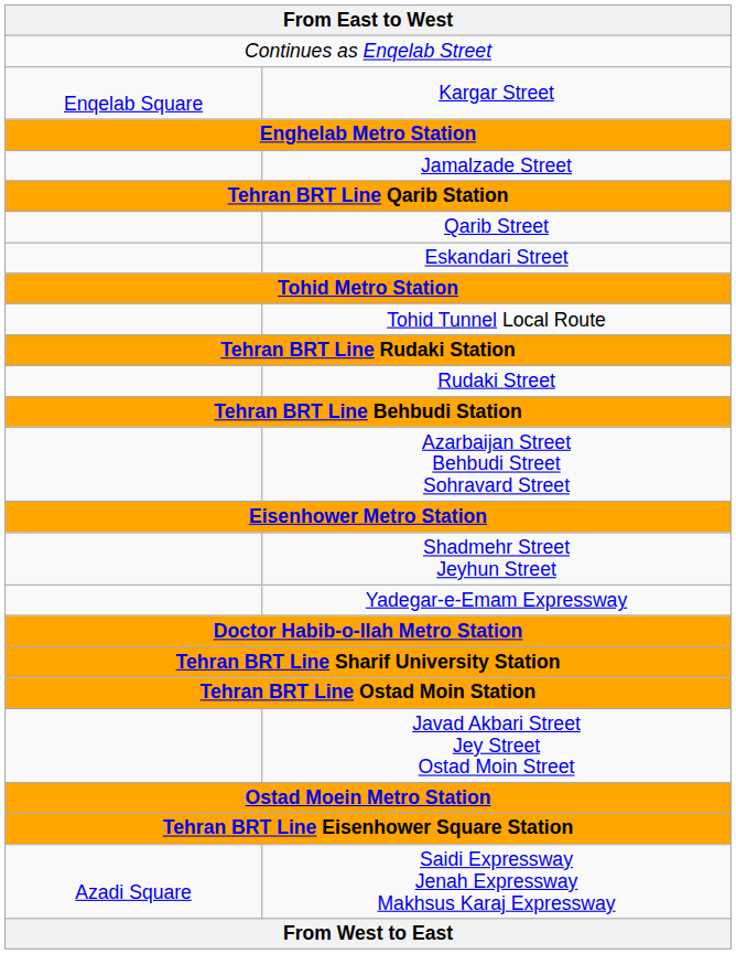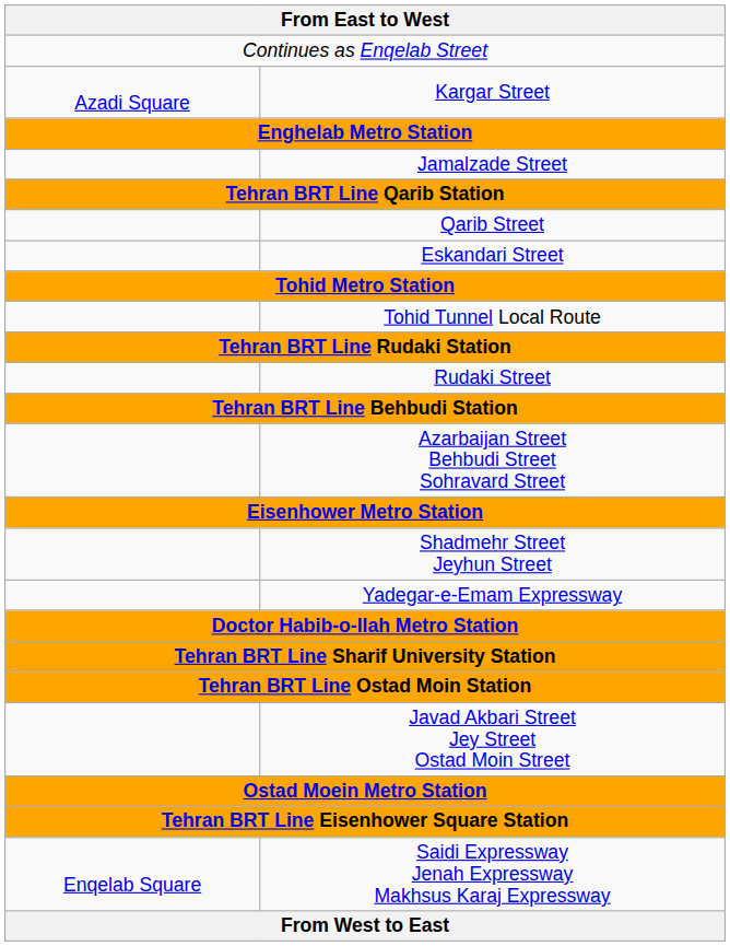 <table class="wikitable" style="text-align:center" width="600px">
 <tr>
 <th text-align="center" colspan="3"> From East to West </th>
 </tr>
 <tr>
 <td colspan="3"><em>Continues as  <a href='#'>Enqelab Street</a></em></td>
 </tr>
 <tr>
-<td><br><a href='#'>Enqelab Square</a></td>
+<td><br><a href='#'>Azadi Square</a></td>
 <td> <a href='#'>Kargar Street</a></td>
 </tr>
 <tr>
 <td text-align="center" colspan="3" style="background: orange; color: black;"> <strong><a href='#'>Enghelab Metro Station</a></strong></td>
 </tr>
 <tr>
 <td></td>
 <td> <a href='#'>Jamalzade Street</a></td>
 </tr>
 <tr>
 <td text-align="center" colspan="3" style="background: orange; color: black;"> <strong><a href='#'>Tehran BRT Line</a> Qarib Station</strong></td>
 </tr>
 <tr>
 <td></td>
 <td> <a href='#'>Qarib Street</a></td>
 </tr>
 <tr>
 <td></td>
 <td> <a href='#'>Eskandari Street</a></td>
 </tr>
 <tr>
 <td text-align="center" colspan="3" style="background: orange; color: black;"> <strong><a href='#'>Tohid Metro Station</a></strong></td>
 </tr>
 <tr>
 <td></td>
 <td> <a href='#'>Tohid Tunnel</a> Local Route</td>
 </tr>
 <tr>
 <td text-align="center" colspan="3" style="background: orange; color: black;"> <strong><a href='#'>Tehran BRT Line</a> Rudaki Station</strong></td>
 </tr>
 <tr>
 <td></td>
 <td> <a href='#'>Rudaki Street</a></td>
 </tr>
 <tr>
 <td text-align="center" colspan="3" style="background: orange; color: black;"> <strong><a href='#'>Tehran BRT Line</a> Behbudi Station</strong></td>
 </tr>
 <tr>
 <td></td>
 <td> <a href='#'>Azarbaijan Street</a><br> <a href='#'>Behbudi Street</a><br> <a href='#'>Sohravard Street</a></td>
 </tr>
 <tr>
 <td text-align="center" colspan="3" style="background: orange; color: black;"> <strong><a href='#'>Eisenhower Metro Station</a></strong></td>
 </tr>
 <tr>
 <td></td>
 <td> <a href='#'>Shadmehr Street</a><br> <a href='#'>Jeyhun Street</a></td>
 </tr>
 <tr>
 <td></td>
 <td> <a href='#'>Yadegar-e-Emam Expressway</a></td>
 </tr>
 <tr>
 <td text-align="center" colspan="3" style="background: orange; color: black;"> <strong><a href='#'>Doctor Habib-o-llah Metro Station</a></strong></td>
 </tr>
 <tr>
 <td text-align="center" colspan="3" style="background: orange; color: black;"> <strong><a href='#'>Tehran BRT Line</a> Sharif University Station</strong></td>
 </tr>
 <tr>
 <td text-align="center" colspan="3" style="background: orange; color: black;"> <strong><a href='#'>Tehran BRT Line</a> Ostad Moin Station</strong></td>
 </tr>
 <tr>
 <td></td>
 <td> <a href='#'>Javad Akbari Street</a><br> <a href='#'>Jey Street</a><br> <a href='#'>Ostad Moin Street</a></td>
 </tr>
 <tr>
 <td text-align="center" colspan="3" style="background: orange; color: black;"> <strong><a href='#'>Ostad Moein Metro Station</a></strong></td>
 </tr>
 <tr>
 <td text-align="center" colspan="3" style="background: orange; color: black;"> <strong><a href='#'>Tehran BRT Line</a> Eisenhower Square Station</strong></td>
 </tr>
 <tr>
-<td><br><a href='#'>Azadi Square</a></td>
+<td><br><a href='#'>Enqelab Square</a></td>
 <td> <a href='#'>Saidi Expressway</a><br> <a href='#'>Jenah Expressway</a><br> <a href='#'>Makhsus Karaj Expressway</a></td>
 </tr>
 <tr>
 <th text-align="center" colspan="3"> From West to East </th>
 </tr>
 </table>
